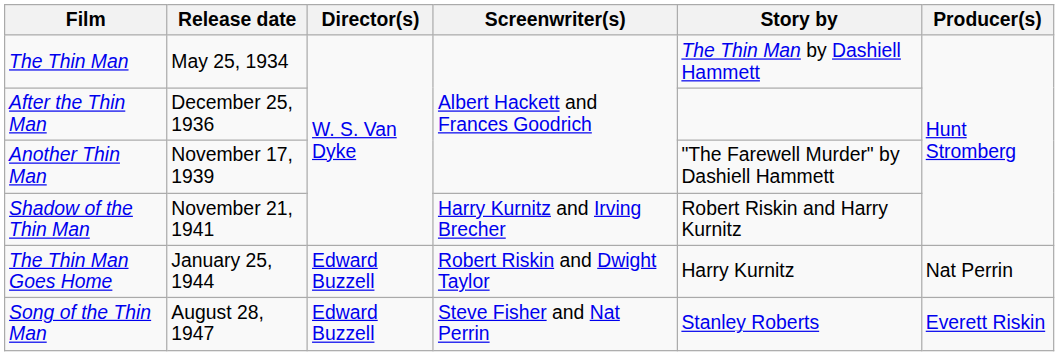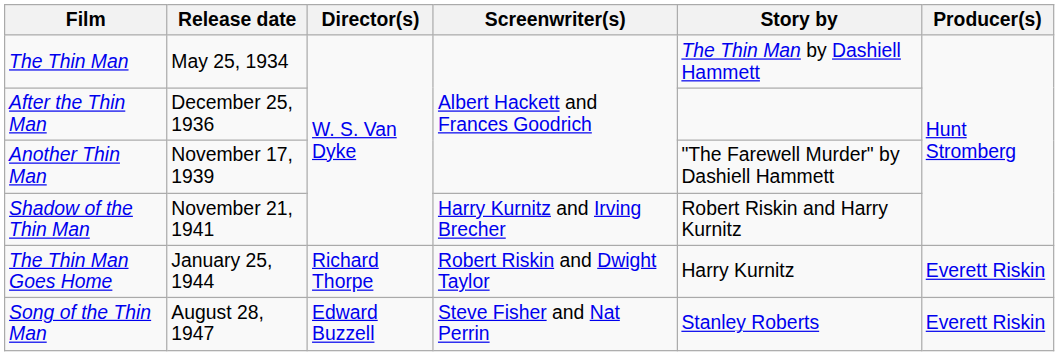 <table class="wikitable">
 <tr>
 <th scope="col">Film</th>
 <th scope="col">Release date</th>
 <th scope="col">Director(s)</th>
 <th scope="col">Screenwriter(s)</th>
 <th scope="col">Story by</th>
 <th scope="col">Producer(s)</th>
 </tr>
 <tr>
 <td><em><a href='#'>The Thin Man</a></em></td>
 <td>May 25, 1934</td>
 <td rowspan="4"><a href='#'>W. S. Van Dyke</a></td>
 <td rowspan="3"><a href='#'>Albert Hackett</a> and <a href='#'>Frances Goodrich</a></td>
 <td> <em><a href='#'>The Thin Man</a></em> by <a href='#'>Dashiell Hammett</a></td>
 <td rowspan="4"><a href='#'>Hunt Stromberg</a></td>
 </tr>
 <tr>
 <td><em><a href='#'>After the Thin Man</a></em></td>
 <td>December 25, 1936</td>
 <td></td>
 </tr>
 <tr>
 <td><em><a href='#'>Another Thin Man</a></em></td>
 <td>November 17, 1939</td>
 <td> "The Farewell Murder" by Dashiell Hammett</td>
 </tr>
 <tr>
 <td><em><a href='#'>Shadow of the Thin Man</a></em></td>
 <td>November 21, 1941</td>
 <td><a href='#'>Harry Kurnitz</a> and <a href='#'>Irving Brecher</a></td>
 <td>Robert Riskin and Harry Kurnitz</td>
 </tr>
 <tr>
 <td><em><a href='#'>The Thin Man Goes Home</a></em></td>
 <td>January 25, 1944</td>
-<td><a href='#'>Edward Buzzell</a></td>
+<td><a href='#'>Richard Thorpe</a></td>
 <td><a href='#'>Robert Riskin</a> and <a href='#'>Dwight Taylor</a></td>
 <td>Harry Kurnitz</td>
-<td>Nat Perrin</td>
+<td><a href='#'>Everett Riskin</a></td>
 </tr>
 <tr>
 <td><em><a href='#'>Song of the Thin Man</a></em></td>
 <td>August 28, 1947</td>
 <td><a href='#'>Edward Buzzell</a></td>
 <td><a href='#'>Steve Fisher</a> and <a href='#'>Nat Perrin</a></td>
 <td><a href='#'>Stanley Roberts</a></td>
 <td><a href='#'>Everett Riskin</a></td>
 </tr>
 </table>
